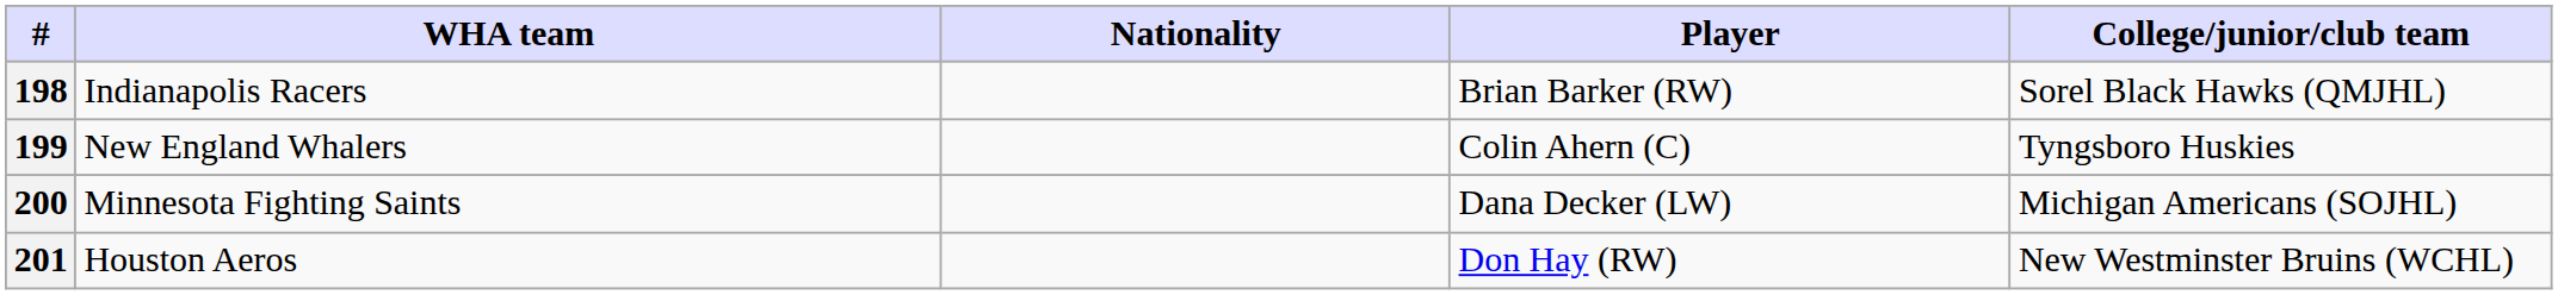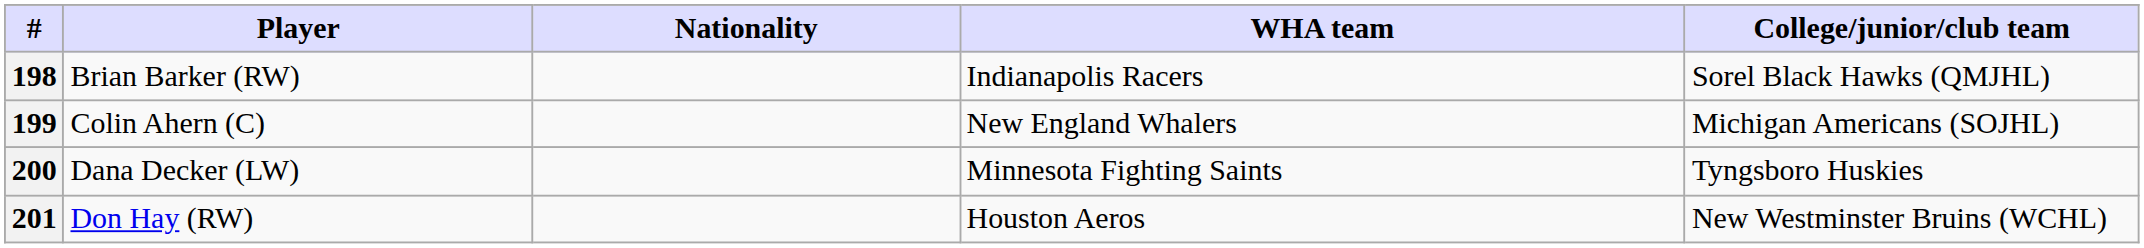 <table class="wikitable">
 <tr>
 <th style="background:#ddf; width:2.75%;">#</th>
+<th style="background:#ddf; width:22.0%;">Player</th>
+<th style="background:#ddf; width:20.0%;">Nationality</th>
 <th style="background:#ddf; width:34.0%;">WHA team</th>
-<th style="background:#ddf; width:20.0%;">Nationality</th>
-<th style="background:#ddf; width:22.0%;">Player</th>
 <th style="background:#ddf; width:100.0%;">College/junior/club team</th>
 </tr>
 <tr>
 <th>198</th>
+<td>Brian Barker (RW)</td>
+<td></td>
 <td>Indianapolis Racers</td>
-<td></td>
-<td>Brian Barker (RW)</td>
 <td>Sorel Black Hawks (QMJHL)</td>
 </tr>
 <tr>
 <th>199</th>
+<td>Colin Ahern (C)</td>
+<td></td>
 <td>New England Whalers</td>
+<td>Michigan Americans (SOJHL)</td>
+</tr>
+<tr>
+<th>200</th>
+<td>Dana Decker (LW)</td>
 <td></td>
-<td>Colin Ahern (C)</td>
+<td>Minnesota Fighting Saints</td>
 <td>Tyngsboro Huskies</td>
 </tr>
 <tr>
-<th>200</th>
-<td>Minnesota Fighting Saints</td>
+<th>201</th>
+<td><a href='#'>Don Hay</a> (RW)</td>
 <td></td>
-<td>Dana Decker (LW)</td>
-<td>Michigan Americans (SOJHL)</td>
-</tr>
-<tr>
-<th>201</th>
 <td>Houston Aeros</td>
-<td></td>
-<td><a href='#'>Don Hay</a> (RW)</td>
 <td>New Westminster Bruins (WCHL)</td>
 </tr>
 </table>
